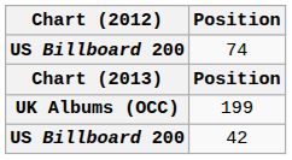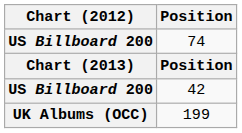 <table class="wikitable plainrowheaders" style="text-align:center">
 <tr>
 <th>Chart (2012)</th>
 <th>Position</th>
 </tr>
 <tr>
 <th scope="row">US <em>Billboard</em> 200</th>
 <td>74</td>
 </tr>
 <tr>
 <th>Chart (2013)</th>
 <th>Position</th>
 </tr>
 <tr>
+<th scope="row">US <em>Billboard</em> 200</th>
+<td>42</td>
+</tr>
+<tr>
 <th scope="row">UK Albums (OCC)</th>
 <td>199</td>
 </tr>
-<tr>
-<th scope="row">US <em>Billboard</em> 200</th>
-<td>42</td>
-</tr>
 </table>
